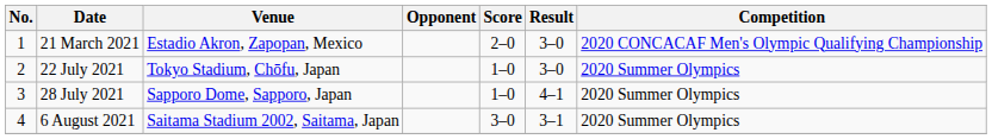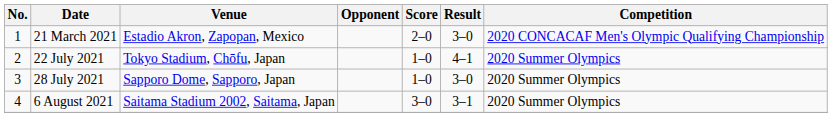 <table class="wikitable sortable">
 <tr>
 <th scope="col">No.</th>
 <th scope="col">Date</th>
 <th scope="col">Venue</th>
 <th scope="col">Opponent</th>
 <th scope="col">Score</th>
 <th scope="col">Result</th>
 <th scope="col">Competition</th>
 </tr>
 <tr>
 <td align="center">1</td>
 <td>21 March 2021</td>
 <td><a href='#'>Estadio Akron</a>, <a href='#'>Zapopan</a>, Mexico</td>
 <td></td>
 <td align="center">2–0</td>
 <td align="center">3–0</td>
 <td><a href='#'>2020 CONCACAF Men's Olympic Qualifying Championship</a></td>
 </tr>
 <tr>
 <td align="center">2</td>
 <td>22 July 2021</td>
 <td><a href='#'>Tokyo Stadium</a>, <a href='#'>Chōfu</a>, Japan</td>
 <td></td>
 <td align="center">1–0</td>
-<td align="center">3–0</td>
+<td align="center">4–1</td>
 <td><a href='#'>2020 Summer Olympics</a></td>
 </tr>
 <tr>
 <td align="center">3</td>
 <td>28 July 2021</td>
 <td><a href='#'>Sapporo Dome</a>, <a href='#'>Sapporo</a>, Japan</td>
 <td></td>
 <td align="center">1–0</td>
-<td align="center">4–1</td>
+<td align="center">3–0</td>
 <td Football at the 2020 Summer Olympics – Men's tournament>2020 Summer Olympics</td>
 </tr>
 <tr>
 <td align="center">4</td>
 <td>6 August 2021</td>
 <td><a href='#'>Saitama Stadium 2002</a>, <a href='#'>Saitama</a>, Japan</td>
 <td></td>
 <td align="center">3–0</td>
 <td align="center">3–1</td>
 <td Football at the 2020 Summer Olympics – Men's tournament>2020 Summer Olympics</td>
 </tr>
 <tr>
 </tr>
 </table>
